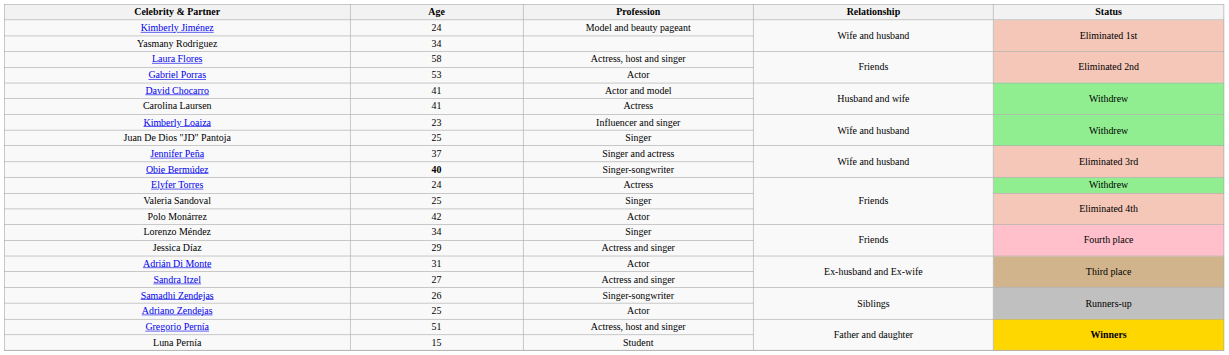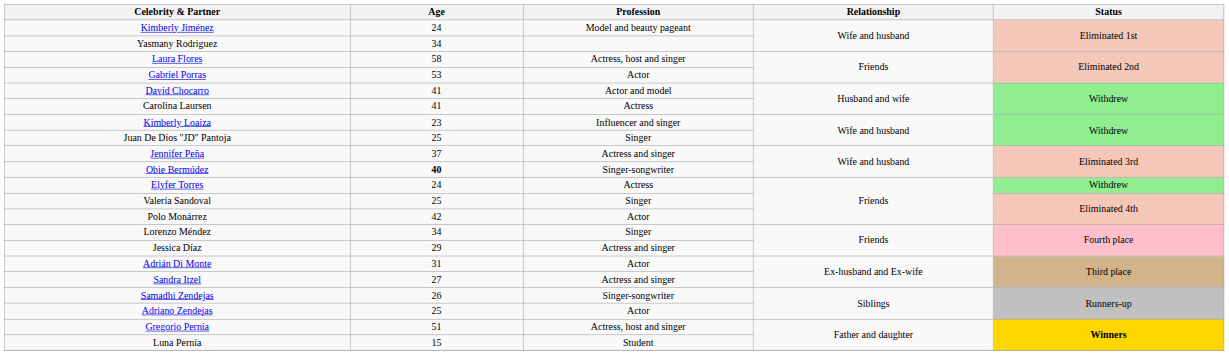 <table class="wikitable sortable" style="text-align:center;">
 <tr>
 <th width="06%">Celebrity & Partner</th>
 <th width="03%">Age</th>
 <th width="04%">Profession</th>
 <th width="04%">Relationship</th>
 <th width="04%">Status</th>
 </tr>
 <tr>
 <td><a href='#'>Kimberly Jiménez</a></td>
 <td>24</td>
 <td>Model and beauty pageant</td>
 <td rowspan="2">Wife and husband</td>
 <td rowspan="2" style="background:#f4c7b8">Eliminated 1st<br></td>
 </tr>
 <tr>
 <td>Yasmany Rodriguez</td>
 <td>34</td>
 <td></td>
 </tr>
 <tr>
 <td><a href='#'>Laura Flores</a></td>
 <td>58</td>
 <td>Actress, host and singer</td>
 <td rowspan="2">Friends</td>
 <td rowspan="2" style="background:#f4c7b8">Eliminated 2nd<br></td>
 </tr>
 <tr>
 <td><a href='#'>Gabriel Porras</a></td>
 <td>53</td>
 <td>Actor</td>
 </tr>
 <tr>
 <td><a href='#'>David Chocarro</a></td>
 <td>41</td>
 <td>Actor and model</td>
 <td rowspan="2">Husband and wife</td>
 <td rowspan="2" style="background: lightgreen">Withdrew<br></td>
 </tr>
 <tr>
 <td>Carolina Laursen</td>
 <td>41</td>
 <td>Actress</td>
 </tr>
 <tr>
 <td><a href='#'>Kimberly Loaiza</a></td>
 <td>23</td>
 <td>Influencer and singer</td>
 <td rowspan="2">Wife and husband</td>
 <td rowspan="2" style="background: lightgreen">Withdrew<br></td>
 </tr>
 <tr>
 <td>Juan De Dios "JD" Pantoja</td>
 <td>25</td>
 <td>Singer</td>
 </tr>
 <tr>
 <td><a href='#'>Jennifer Peña</a></td>
 <td>37</td>
-<td>Singer and actress</td>
+<td>Actress and singer</td>
 <td rowspan="2">Wife and husband</td>
 <td rowspan="2" style="background:#f4c7b8">Eliminated 3rd<br></td>
 </tr>
 <tr>
 <td><a href='#'>Obie Bermúdez</a></td>
 <td><strong>40</strong></td>
 <td>Singer-songwriter</td>
 </tr>
 <tr>
 <td><a href='#'>Elyfer Torres</a></td>
 <td>24</td>
 <td>Actress</td>
 <td rowspan="3">Friends</td>
 <td style="background: lightgreen">Withdrew<br></td>
 </tr>
 <tr>
 <td>Valeria Sandoval</td>
 <td>25</td>
 <td>Singer</td>
 <td rowspan="2" style="background:#f4c7b8">Eliminated 4th<br></td>
 </tr>
 <tr>
 <td>Polo Monárrez</td>
 <td>42</td>
 <td>Actor</td>
 </tr>
 <tr>
 <td>Lorenzo Méndez</td>
 <td>34</td>
 <td>Singer</td>
 <td rowspan="2">Friends</td>
 <td rowspan="2" style="background:pink">Fourth place<br></td>
 </tr>
 <tr>
 <td>Jessica Díaz</td>
 <td>29</td>
 <td>Actress and singer</td>
 </tr>
 <tr>
 <td><a href='#'>Adrián Di Monte</a></td>
 <td>31</td>
 <td>Actor</td>
 <td rowspan="2">Ex-husband and Ex-wife</td>
 <td rowspan="2" style="background:tan">Third place<br></td>
 </tr>
 <tr>
 <td><a href='#'>Sandra Itzel</a></td>
 <td>27</td>
 <td>Actress and singer</td>
 </tr>
 <tr>
 <td><a href='#'>Samadhi Zendejas</a></td>
 <td>26</td>
 <td>Singer-songwriter</td>
 <td rowspan="2">Siblings</td>
 <td rowspan="2" style="background:silver">Runners-up<br></td>
 </tr>
 <tr>
 <td><a href='#'>Adriano Zendejas</a></td>
 <td>25</td>
 <td>Actor</td>
 </tr>
 <tr>
 <td><a href='#'>Gregorio Pernía</a></td>
 <td>51</td>
 <td>Actress, host and singer</td>
 <td rowspan="2">Father and daughter</td>
 <td rowspan="2" style="background:gold"><strong>Winners</strong><br></td>
 </tr>
 <tr>
 <td>Luna Pernía</td>
 <td>15</td>
 <td>Student</td>
 </tr>
 <tr>
 </tr>
 </table>
